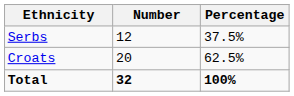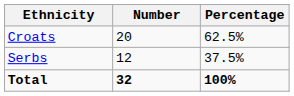 <table class="wikitable">
 <tr>
 <th width="100px">Ethnicity</th>
 <th width="80px">Number</th>
 <th width="80px">Percentage</th>
 </tr>
 <tr>
+<td><a href='#'>Croats</a></td>
+<td>20</td>
+<td>62.5%</td>
+</tr>
+<tr>
 <td><a href='#'>Serbs</a></td>
 <td>12</td>
 <td>37.5%</td>
-</tr>
-<tr>
-<td><a href='#'>Croats</a></td>
-<td>20</td>
-<td>62.5%</td>
 </tr>
 <tr>
 <td><strong>Total</strong></td>
 <td><strong>32</strong></td>
 <td><strong>100%</strong></td>
 </tr>
 </table>
